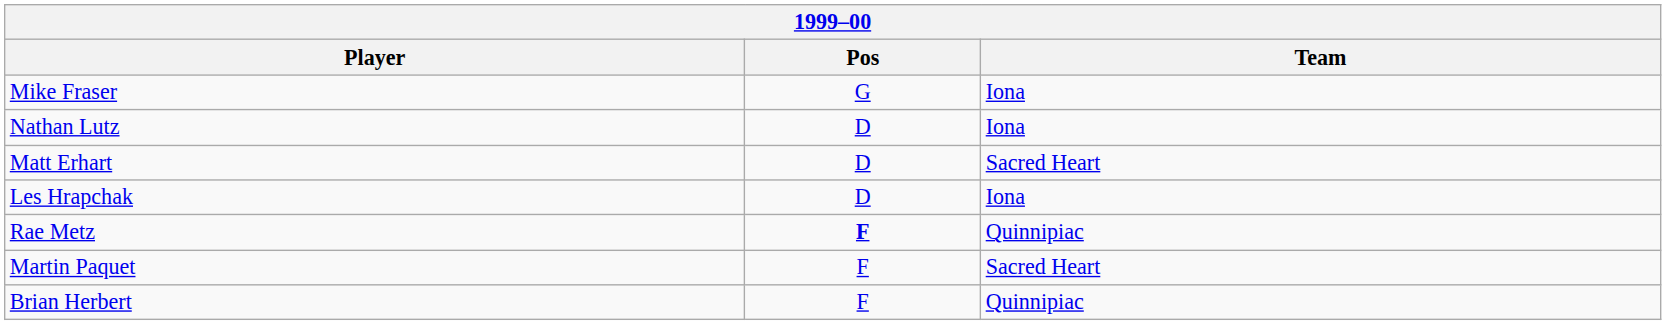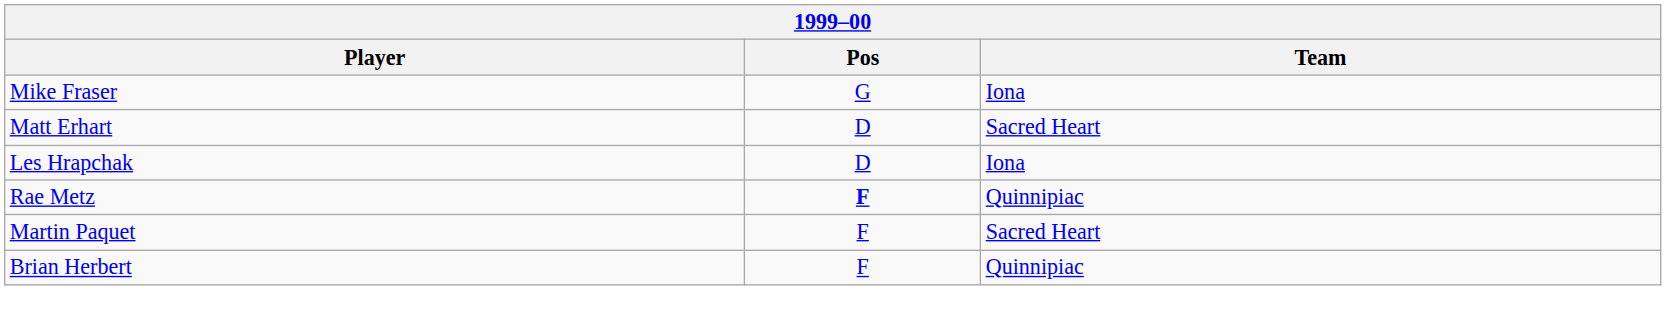 <table class="wikitable" width=95%>
 <tr>
 <th colspan=3><a href='#'>1999–00</a></th>
 </tr>
 <tr>
 <th>Player</th>
 <th>Pos</th>
 <th>Team</th>
 </tr>
 <tr>
 <td><a href='#'>Mike Fraser</a></td>
 <td style="text-align:center;"><a href='#'>G</a></td>
-<td><a href='#'>Iona</a></td>
-</tr>
-<tr>
-<td><a href='#'>Nathan Lutz</a></td>
-<td style="text-align:center;"><a href='#'>D</a></td>
 <td><a href='#'>Iona</a></td>
 </tr>
 <tr>
 <td><a href='#'>Matt Erhart</a></td>
 <td style="text-align:center;"><a href='#'>D</a></td>
 <td><a href='#'>Sacred Heart</a></td>
 </tr>
 <tr>
 <td><a href='#'>Les Hrapchak</a></td>
 <td style="text-align:center;"><a href='#'>D</a></td>
 <td><a href='#'>Iona</a></td>
 </tr>
 <tr>
 <td><a href='#'>Rae Metz</a></td>
 <td style="text-align:center;"><strong><a href='#'>F</a></strong></td>
 <td><a href='#'>Quinnipiac</a></td>
 </tr>
 <tr>
 <td><a href='#'>Martin Paquet</a></td>
 <td style="text-align:center;"><a href='#'>F</a></td>
 <td><a href='#'>Sacred Heart</a></td>
 </tr>
 <tr>
 <td><a href='#'>Brian Herbert</a></td>
 <td style="text-align:center;"><a href='#'>F</a></td>
 <td><a href='#'>Quinnipiac</a></td>
 </tr>
 </table>
